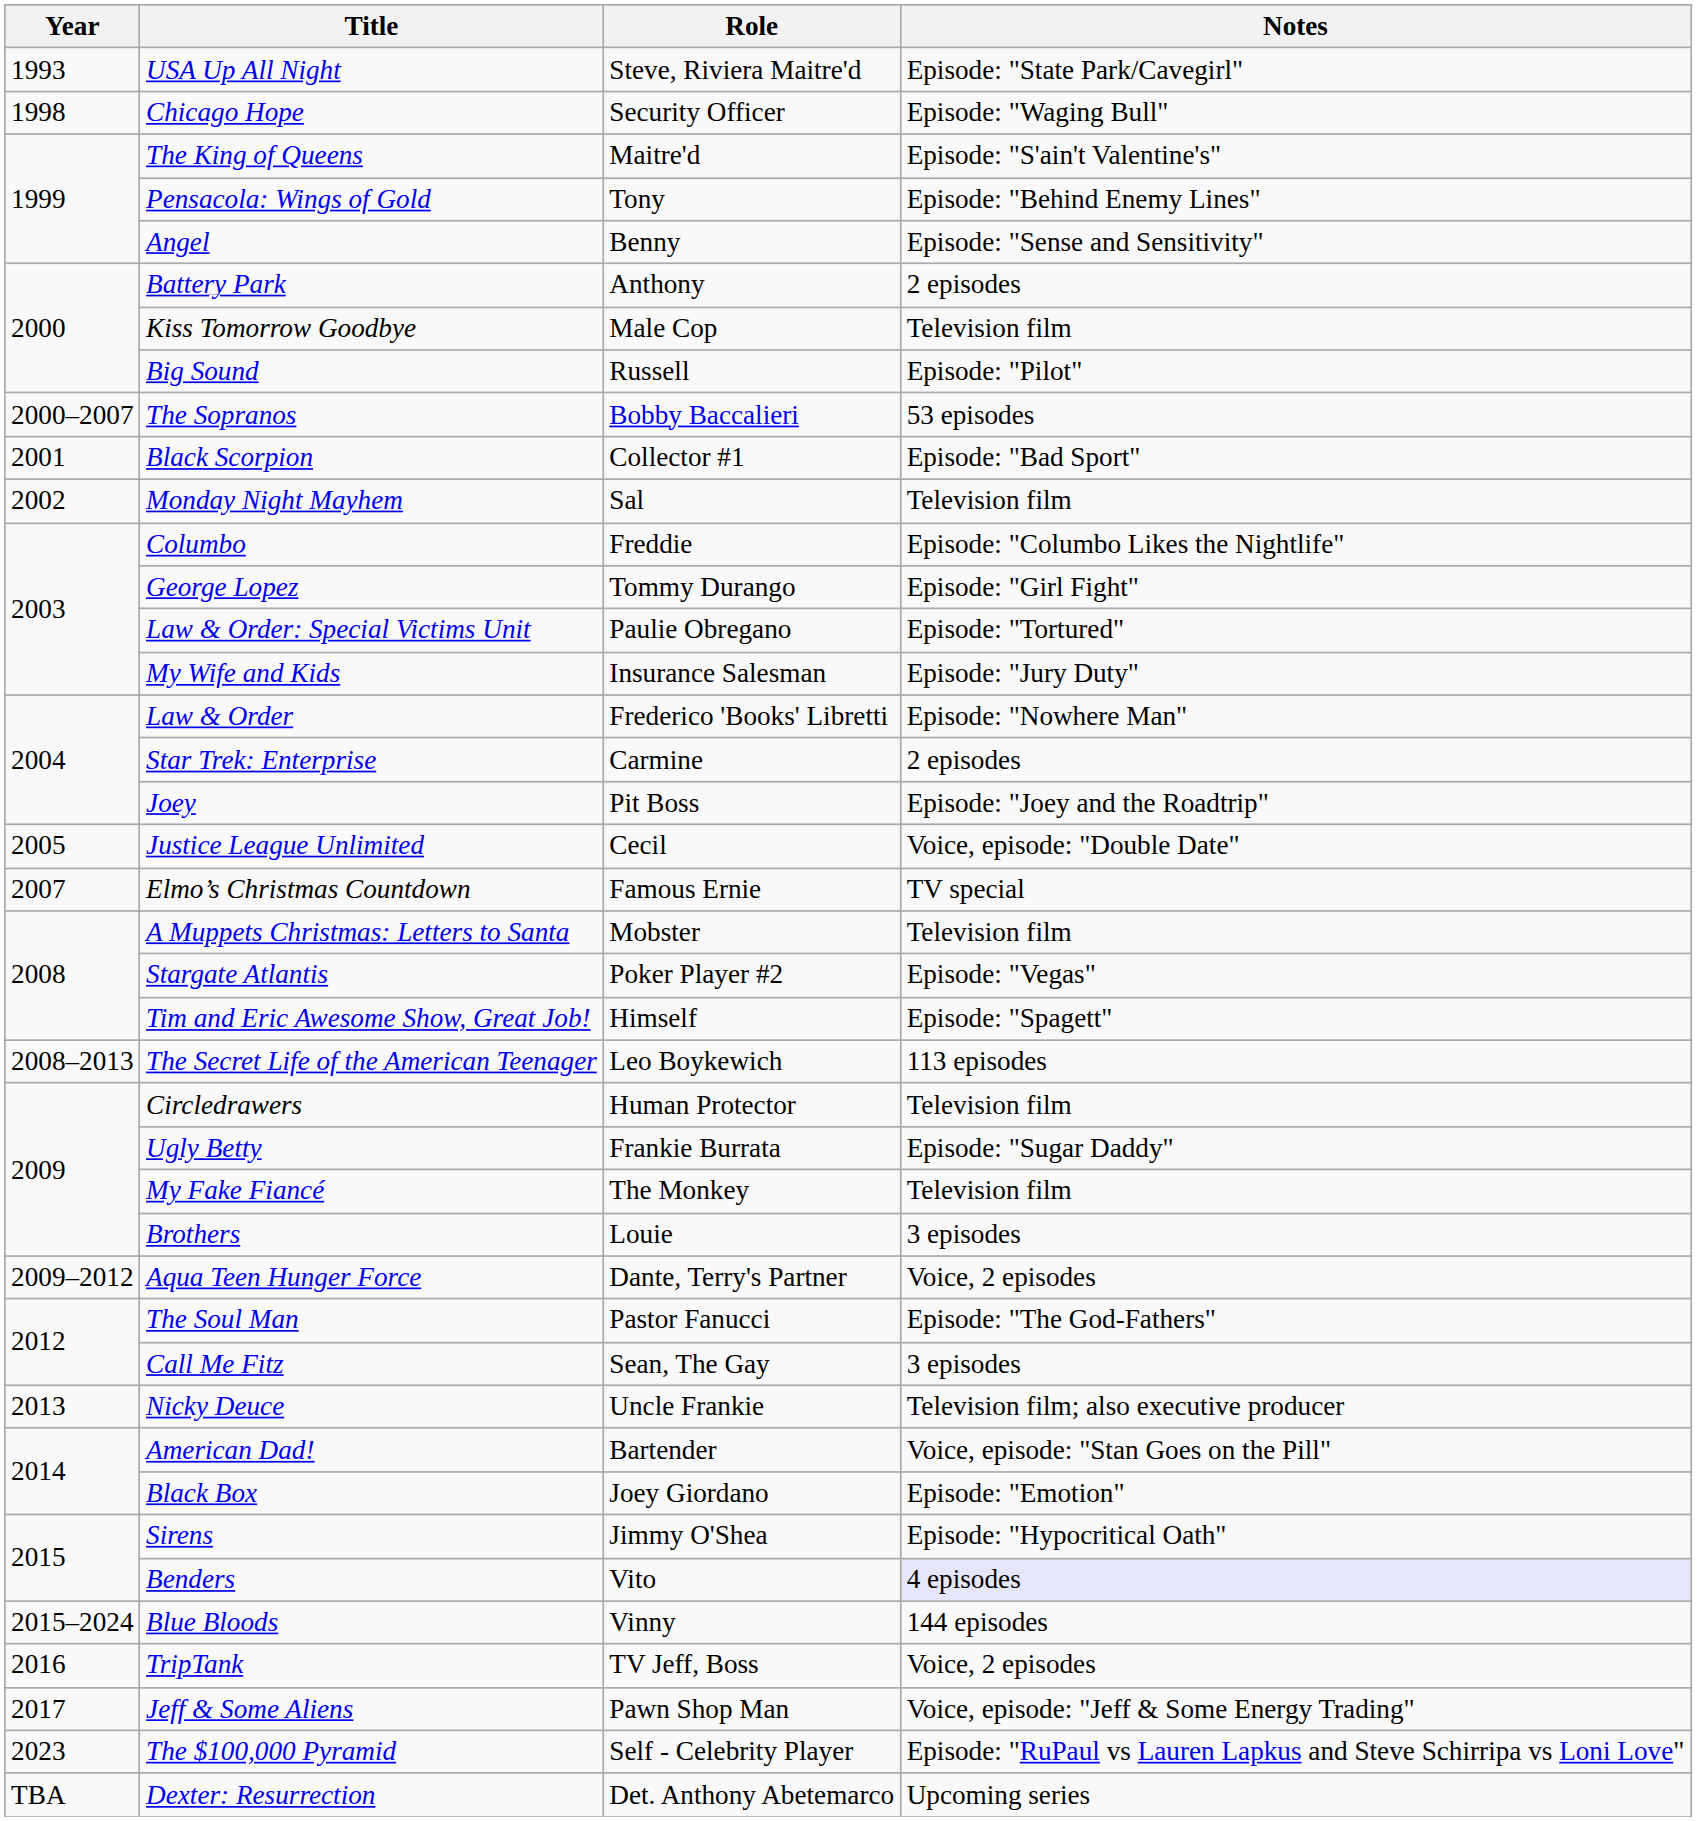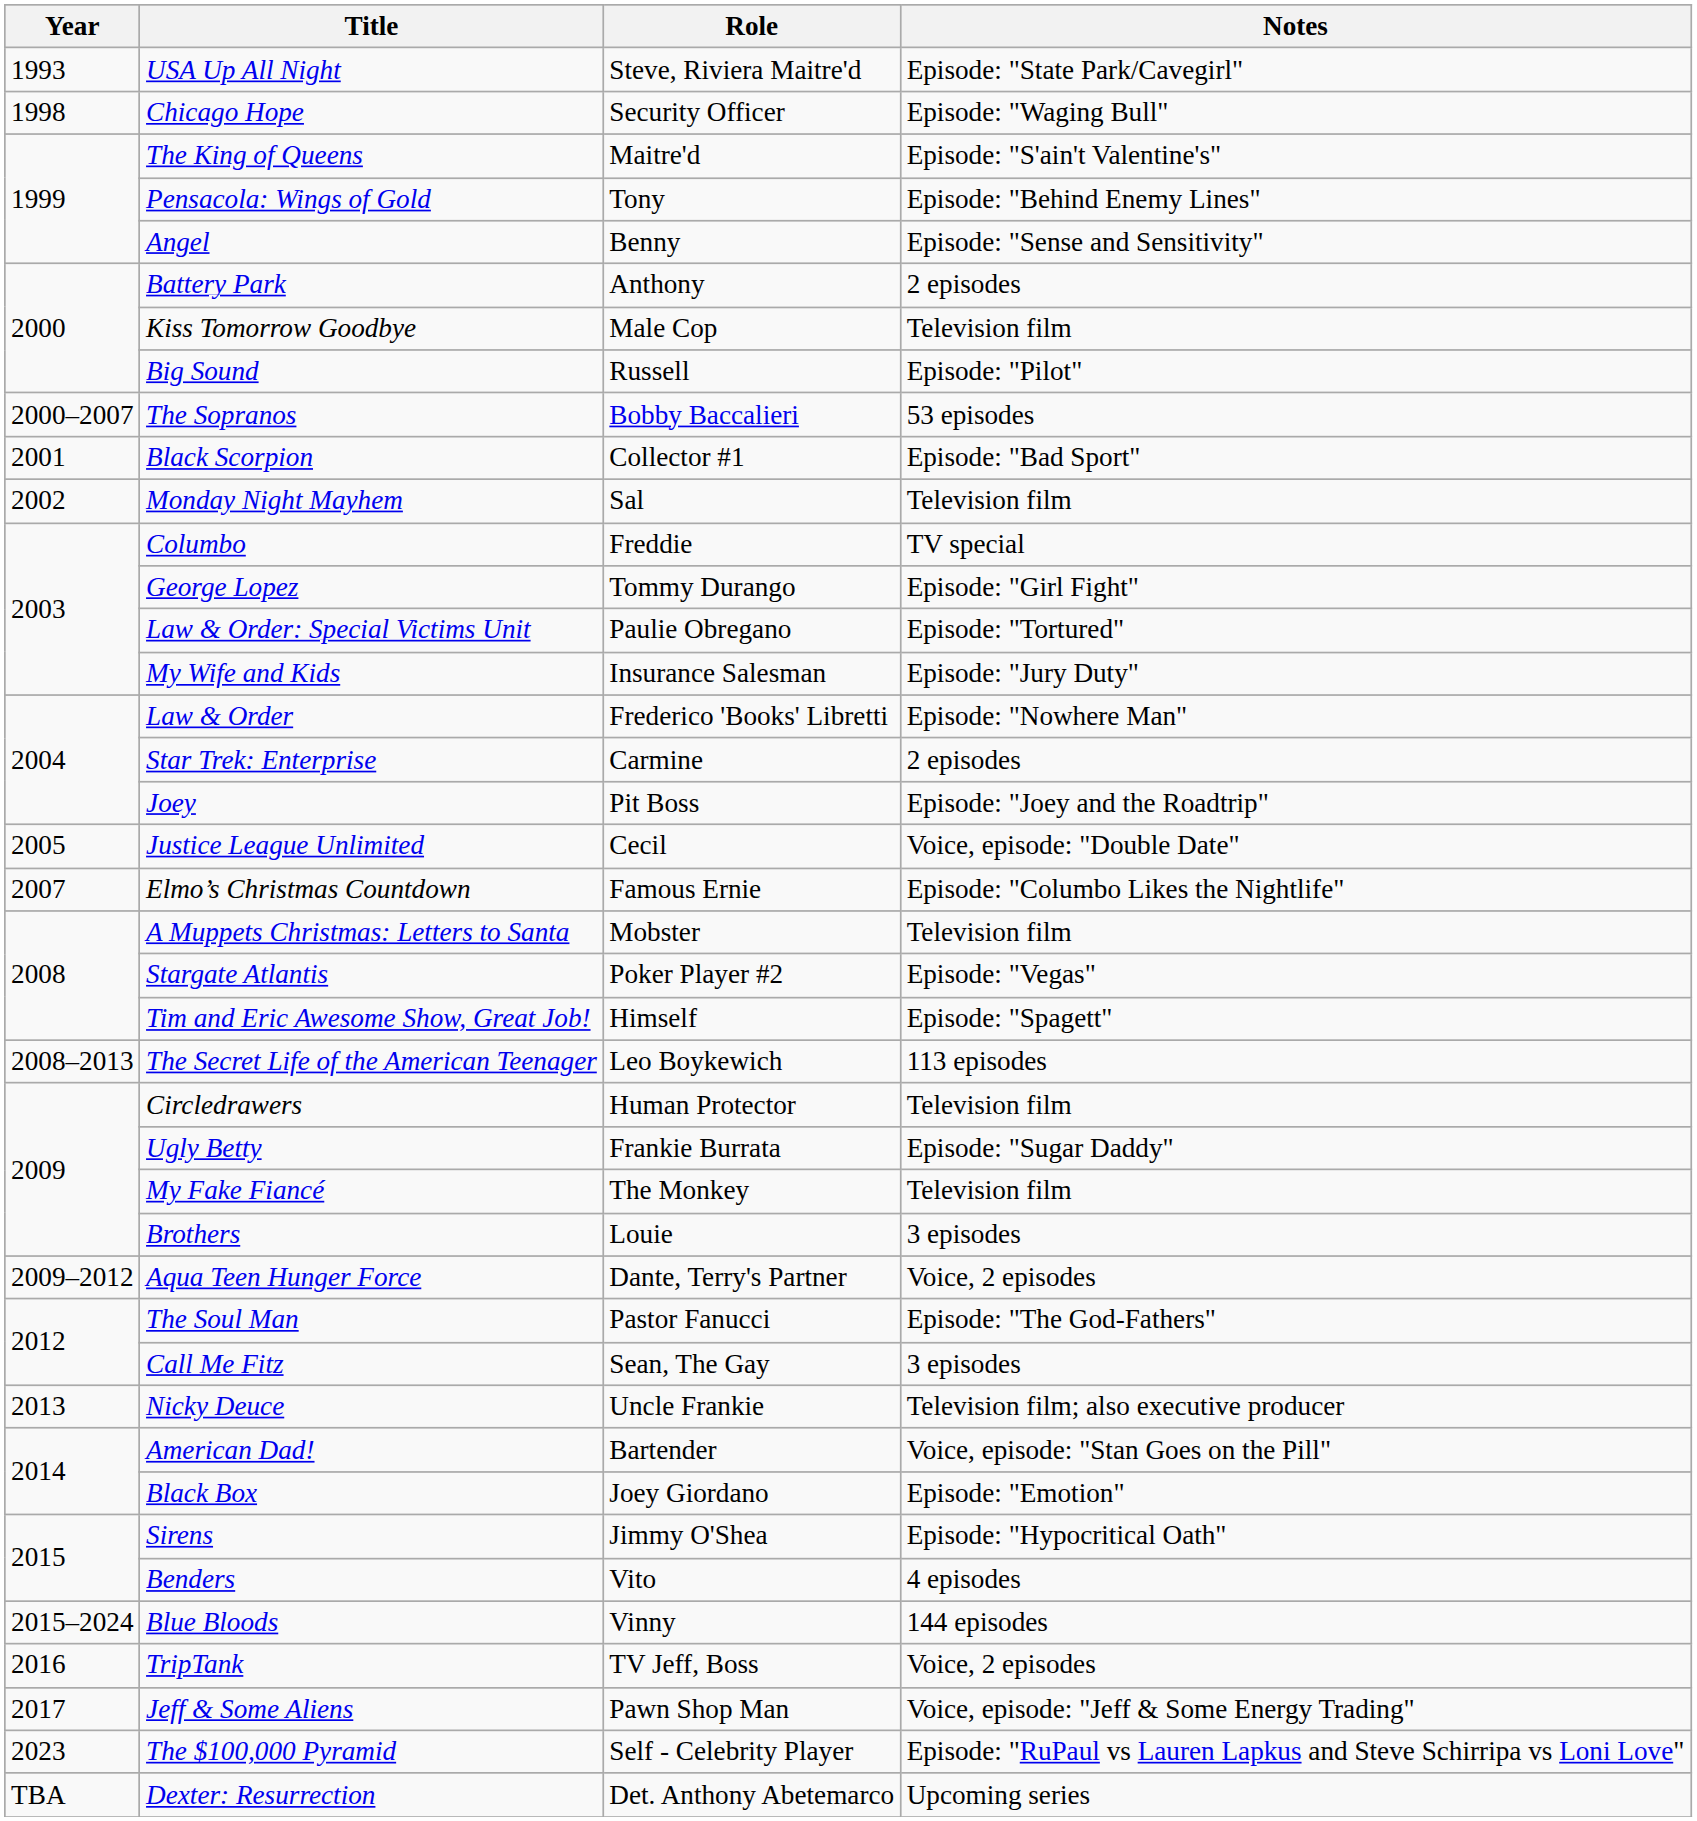 <table class="wikitable sortable">
 <tr>
 <th>Year</th>
 <th>Title</th>
 <th>Role</th>
 <th>Notes</th>
 </tr>
 <tr>
 <td>1993</td>
 <td><em><a href='#'>USA Up All Night</a></em></td>
 <td>Steve, Riviera Maitre'd</td>
 <td>Episode: "State Park/Cavegirl"</td>
 </tr>
 <tr>
 <td>1998</td>
 <td><em><a href='#'>Chicago Hope</a></em></td>
 <td>Security Officer</td>
 <td>Episode: "Waging Bull"</td>
 </tr>
 <tr>
 <td rowspan=3>1999</td>
 <td><em><a href='#'>The King of Queens</a></em></td>
 <td>Maitre'd</td>
 <td>Episode: "S'ain't Valentine's"</td>
 </tr>
 <tr>
 <td><em><a href='#'>Pensacola: Wings of Gold</a></em></td>
 <td>Tony</td>
 <td>Episode: "Behind Enemy Lines"</td>
 </tr>
 <tr>
 <td><a href='#'><em>Angel</em></a></td>
 <td>Benny</td>
 <td>Episode: "Sense and Sensitivity"</td>
 </tr>
 <tr>
 <td rowspan=3>2000</td>
 <td><a href='#'><em>Battery Park</em></a></td>
 <td>Anthony</td>
 <td>2 episodes</td>
 </tr>
 <tr>
 <td><em>Kiss Tomorrow Goodbye</em></td>
 <td>Male Cop</td>
 <td>Television film</td>
 </tr>
 <tr>
 <td><em><a href='#'>Big Sound</a></em></td>
 <td>Russell</td>
 <td>Episode: "Pilot"</td>
 </tr>
 <tr>
 <td>2000–2007</td>
 <td><em><a href='#'>The Sopranos</a></em></td>
 <td><a href='#'>Bobby Baccalieri</a></td>
 <td>53 episodes</td>
 </tr>
 <tr>
 <td>2001</td>
 <td><a href='#'><em>Black Scorpion</em></a></td>
 <td>Collector #1</td>
 <td>Episode: "Bad Sport"</td>
 </tr>
 <tr>
 <td>2002</td>
 <td><em><a href='#'>Monday Night Mayhem</a></em></td>
 <td>Sal</td>
 <td>Television film</td>
 </tr>
 <tr>
 <td rowspan=4>2003</td>
 <td><em><a href='#'>Columbo</a></em></td>
 <td>Freddie</td>
-<td>Episode: "Columbo Likes the Nightlife"</td>
+<td>TV special</td>
 </tr>
 <tr>
 <td><a href='#'><em>George Lopez</em></a></td>
 <td>Tommy Durango</td>
 <td>Episode: "Girl Fight"</td>
 </tr>
 <tr>
 <td><em><a href='#'>Law & Order: Special Victims Unit</a></em></td>
 <td>Paulie Obregano</td>
 <td>Episode: "Tortured"</td>
 </tr>
 <tr>
 <td><em><a href='#'>My Wife and Kids</a></em></td>
 <td>Insurance Salesman</td>
 <td>Episode: "Jury Duty"</td>
 </tr>
 <tr>
 <td rowspan=3>2004</td>
 <td><em><a href='#'>Law & Order</a></em></td>
 <td>Frederico 'Books' Libretti</td>
 <td>Episode: "Nowhere Man"</td>
 </tr>
 <tr>
 <td><em><a href='#'>Star Trek: Enterprise</a></em></td>
 <td>Carmine</td>
 <td>2 episodes</td>
 </tr>
 <tr>
 <td><a href='#'><em>Joey</em></a></td>
 <td>Pit Boss</td>
 <td>Episode: "Joey and the Roadtrip"</td>
 </tr>
 <tr>
 <td>2005</td>
 <td><em><a href='#'>Justice League Unlimited</a></em></td>
 <td>Cecil</td>
 <td>Voice, episode: "Double Date"</td>
 </tr>
 <tr>
 <td>2007</td>
 <td><em>Elmo’s Christmas Countdown</em></td>
 <td>Famous Ernie</td>
-<td>TV special</td>
+<td>Episode: "Columbo Likes the Nightlife"</td>
 </tr>
 <tr>
 <td rowspan="3">2008</td>
 <td><em><a href='#'>A Muppets Christmas: Letters to Santa</a></em></td>
 <td>Mobster</td>
 <td>Television film</td>
 </tr>
 <tr>
 <td><em><a href='#'>Stargate Atlantis</a></em></td>
 <td>Poker Player #2</td>
 <td>Episode: "Vegas"</td>
 </tr>
 <tr>
 <td><em><a href='#'>Tim and Eric Awesome Show, Great Job!</a></em></td>
 <td>Himself</td>
 <td>Episode: "Spagett"</td>
 </tr>
 <tr>
 <td>2008–2013</td>
 <td><em><a href='#'>The Secret Life of the American Teenager</a></em></td>
 <td>Leo Boykewich</td>
 <td>113 episodes</td>
 </tr>
 <tr>
 <td rowspan=4>2009</td>
 <td><em>Circledrawers</em></td>
 <td>Human Protector</td>
 <td>Television film</td>
 </tr>
 <tr>
 <td><em><a href='#'>Ugly Betty</a></em></td>
 <td>Frankie Burrata</td>
 <td>Episode: "Sugar Daddy"</td>
 </tr>
 <tr>
 <td><em><a href='#'>My Fake Fiancé</a></em></td>
 <td>The Monkey</td>
 <td>Television film</td>
 </tr>
 <tr>
 <td><a href='#'><em>Brothers</em></a></td>
 <td>Louie</td>
 <td>3 episodes</td>
 </tr>
 <tr>
 <td>2009–2012</td>
 <td><em><a href='#'>Aqua Teen Hunger Force</a></em></td>
 <td>Dante, Terry's Partner</td>
 <td>Voice, 2 episodes</td>
 </tr>
 <tr>
 <td rowspan=2>2012</td>
 <td><em><a href='#'>The Soul Man</a></em></td>
 <td>Pastor Fanucci</td>
 <td>Episode: "The God-Fathers"</td>
 </tr>
 <tr>
 <td><em><a href='#'>Call Me Fitz</a></em></td>
 <td>Sean, The Gay</td>
 <td>3 episodes</td>
 </tr>
 <tr>
 <td>2013</td>
 <td><em><a href='#'>Nicky Deuce</a></em></td>
 <td>Uncle Frankie</td>
 <td>Television film; also executive producer</td>
 </tr>
 <tr>
 <td rowspan=2>2014</td>
 <td><em><a href='#'>American Dad!</a></em></td>
 <td>Bartender</td>
 <td>Voice, episode: "Stan Goes on the Pill"</td>
 </tr>
 <tr>
 <td><a href='#'><em>Black Box</em></a></td>
 <td>Joey Giordano</td>
 <td>Episode: "Emotion"</td>
 </tr>
 <tr>
 <td rowspan=2>2015</td>
 <td><a href='#'><em>Sirens</em></a></td>
 <td>Jimmy O'Shea</td>
 <td>Episode: "Hypocritical Oath"</td>
 </tr>
 <tr>
 <td><a href='#'><em>Benders</em></a></td>
 <td>Vito</td>
-<td style="background: lavender;">4 episodes</td>
+<td>4 episodes</td>
 </tr>
 <tr>
 <td>2015–2024</td>
 <td><a href='#'><em>Blue Bloods</em></a></td>
 <td>Vinny</td>
 <td>144 episodes</td>
 </tr>
 <tr>
 <td>2016</td>
 <td><em><a href='#'>TripTank</a></em></td>
 <td>TV Jeff, Boss</td>
 <td>Voice, 2 episodes</td>
 </tr>
 <tr>
 <td>2017</td>
 <td><em><a href='#'>Jeff & Some Aliens</a></em></td>
 <td>Pawn Shop Man</td>
 <td>Voice, episode: "Jeff & Some Energy Trading"</td>
 </tr>
 <tr>
 <td>2023</td>
 <td><em><a href='#'>The $100,000 Pyramid</a></em></td>
 <td>Self - Celebrity Player</td>
 <td>Episode: "<a href='#'>RuPaul</a> vs <a href='#'>Lauren Lapkus</a> and Steve Schirripa vs <a href='#'>Loni Love</a>"</td>
 </tr>
 <tr>
 <td>TBA</td>
 <td><em><a href='#'>Dexter: Resurrection</a></em></td>
 <td>Det. Anthony Abetemarco</td>
 <td>Upcoming series</td>
 </tr>
 </table>
